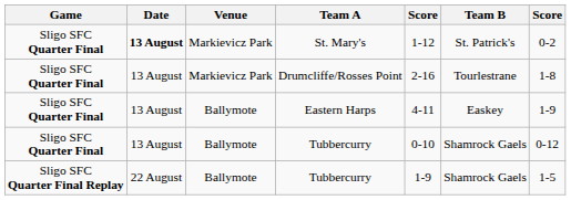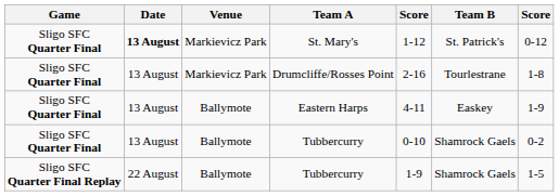 <table class="wikitable">
 <tr>
 <th>Game</th>
 <th>Date</th>
 <th>Venue</th>
 <th>Team A</th>
 <th>Score</th>
 <th>Team B</th>
 <th>Score</th>
 </tr>
 <tr align="center">
 <td>Sligo SFC<br><strong>Quarter Final</strong></td>
 <td><strong>13 August</strong></td>
 <td>Markievicz Park</td>
 <td>St. Mary's</td>
 <td>1-12</td>
 <td>St. Patrick's</td>
-<td>0-2</td>
+<td>0-12</td>
 </tr>
 <tr align="center">
 <td>Sligo SFC<br><strong>Quarter Final</strong></td>
 <td>13 August</td>
 <td>Markievicz Park</td>
 <td>Drumcliffe/Rosses Point</td>
 <td>2-16</td>
 <td>Tourlestrane</td>
 <td>1-8</td>
 </tr>
 <tr align="center">
 <td>Sligo SFC<br><strong>Quarter Final</strong></td>
 <td>13 August</td>
 <td>Ballymote</td>
 <td>Eastern Harps</td>
 <td>4-11</td>
 <td>Easkey</td>
 <td>1-9</td>
 </tr>
 <tr align="center">
 <td>Sligo SFC<br><strong>Quarter Final</strong></td>
 <td>13 August</td>
 <td>Ballymote</td>
 <td>Tubbercurry</td>
 <td>0-10</td>
 <td>Shamrock Gaels</td>
-<td>0-12</td>
+<td>0-2</td>
 </tr>
 <tr align="center">
 <td>Sligo SFC<br><strong>Quarter Final Replay</strong></td>
 <td>22 August</td>
 <td>Ballymote</td>
 <td>Tubbercurry</td>
 <td>1-9</td>
 <td>Shamrock Gaels</td>
 <td>1-5</td>
 </tr>
 </table>
